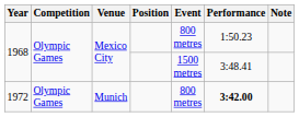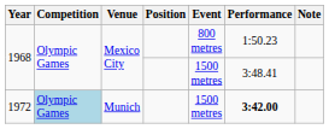 <table class="wikitable" width=55% style="font-size:90%; text-align:center;">
 <tr>
 <th>Year</th>
 <th>Competition</th>
 <th>Venue</th>
 <th>Position</th>
 <th>Event</th>
 <th>Performance</th>
 <th>Note</th>
 </tr>
 <tr>
 <td rowspan=2>1968</td>
 <td rowspan=2 align=left><a href='#'>Olympic Games</a></td>
 <td rowspan=2 align=left> <a href='#'>Mexico City</a></td>
 <td></td>
 <td><a href='#'>800 metres</a></td>
 <td>1:50.23</td>
 <td></td>
 </tr>
 <tr>
 <td></td>
 <td><a href='#'>1500 metres</a></td>
 <td>3:48.41</td>
 <td></td>
 </tr>
 <tr>
 <td rowspan=1>1972</td>
-<td rowspan=1 align=left><a href='#'>Olympic Games</a></td>
+<td rowspan=1 align=left style="background: lightblue;"><a href='#'>Olympic Games</a></td>
 <td rowspan=1 align=left> <a href='#'>Munich</a></td>
 <td></td>
-<td><a href='#'>800 metres</a></td>
+<td><a href='#'>1500 metres</a></td>
 <td><strong>3:42.00</strong></td>
 <td></td>
 </tr>
 </table>
